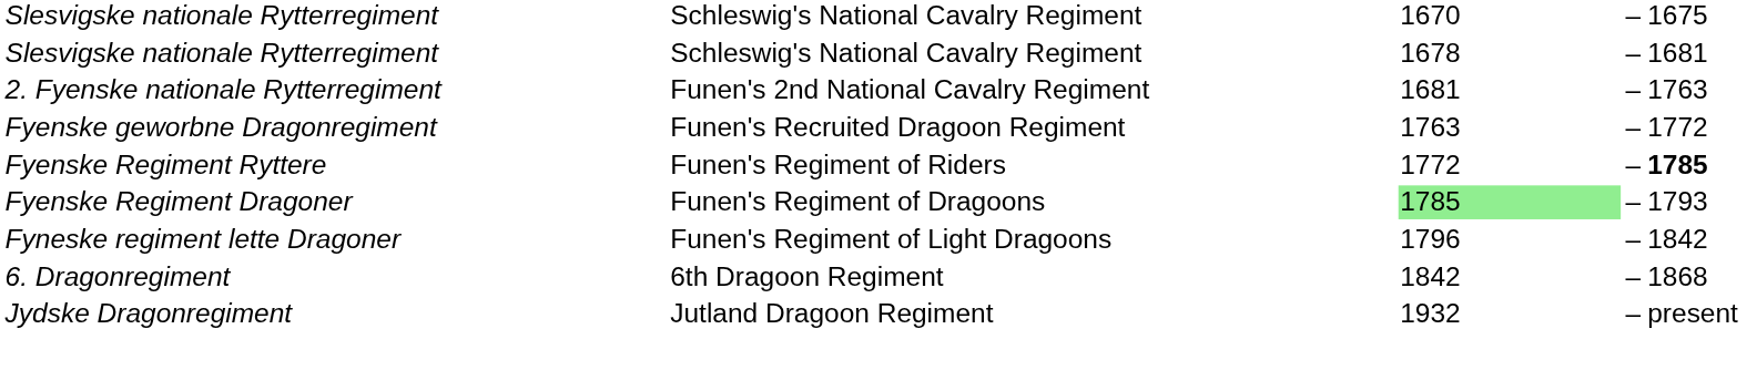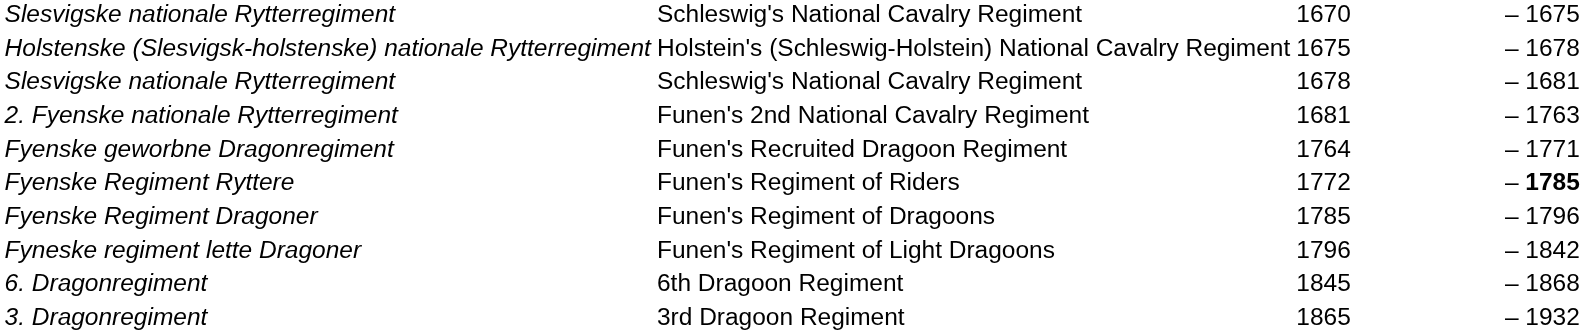 <table class="toccolours">
 <tr style="vertical-align: top;">
 <td><em>Slesvigske nationale Rytterregiment</em></td>
 <td>Schleswig's National Cavalry Regiment</td>
 <td width="12%">1670</td>
 <td width="1%">–</td>
 <td width="12%">1675</td>
+</tr>
+<tr style="vertical-align: top;">
+<td><em>Holstenske (Slesvigsk-holstenske) nationale Rytterregiment</em></td>
+<td>Holstein's (Schleswig-Holstein) National Cavalry Regiment</td>
+<td width="12%">1675</td>
+<td width="1%">–</td>
+<td width="12%">1678</td>
 </tr>
 <tr style="vertical-align: top;">
 <td><em>Slesvigske nationale Rytterregiment</em></td>
 <td>Schleswig's National Cavalry Regiment</td>
 <td width="12%">1678</td>
 <td width="1%">–</td>
 <td width="12%">1681</td>
 </tr>
 <tr style="vertical-align: top;">
 <td><em>2. Fyenske nationale Rytterregiment</em></td>
 <td>Funen's 2nd National Cavalry Regiment</td>
 <td width="12%">1681</td>
 <td width="1%">–</td>
 <td width="12%">1763</td>
 </tr>
 <tr style="vertical-align: top;">
 <td><em>Fyenske geworbne Dragonregiment</em></td>
 <td>Funen's Recruited Dragoon Regiment</td>
-<td width="12%">1763</td>
+<td width="12%">1764</td>
 <td width="1%">–</td>
-<td width="12%">1772</td>
+<td width="12%">1771</td>
 </tr>
 <tr style="vertical-align: top;">
 <td><em>Fyenske Regiment Ryttere</em></td>
 <td>Funen's Regiment of Riders</td>
 <td width="12%">1772</td>
 <td width="1%">–</td>
 <td width="12%"><strong>1785</strong></td>
 </tr>
 <tr style="vertical-align: top;">
 <td><em>Fyenske Regiment Dragoner</em></td>
 <td>Funen's Regiment of Dragoons</td>
-<td width="12%" style="background: lightgreen;">1785</td>
+<td width="12%">1785</td>
 <td width="1%">–</td>
-<td width="12%">1793</td>
+<td width="12%">1796</td>
 </tr>
 <tr style="vertical-align: top;">
 <td><em>Fyneske regiment lette Dragoner</em></td>
 <td>Funen's Regiment of Light Dragoons</td>
 <td width="12%">1796</td>
 <td width="1%">–</td>
 <td width="12%">1842</td>
 </tr>
 <tr style="vertical-align: top;">
 <td><em>6. Dragonregiment</em></td>
 <td>6th Dragoon Regiment</td>
-<td width="12%">1842</td>
+<td width="12%">1845</td>
 <td width="1%">–</td>
 <td width="12%">1868</td>
 </tr>
 <tr style="vertical-align: top;">
-<td><em>Jydske Dragonregiment</em></td>
-<td>Jutland Dragoon Regiment</td>
+<td><em>3. Dragonregiment</em></td>
+<td>3rd Dragoon Regiment</td>
+<td width="12%">1865</td>
+<td width="1%">–</td>
 <td width="12%">1932</td>
-<td width="1%">–</td>
-<td width="12%">present</td>
 </tr>
 </table>
